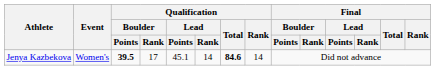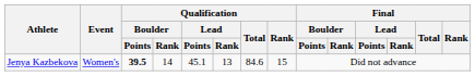 <table class=wikitable style=font-size:90%;text-align:center>
 <tr>
 <th rowspan=3>Athlete</th>
 <th rowspan=3>Event</th>
 <th colspan=6>Qualification</th>
 <th colspan="6">Final</th>
 </tr>
 <tr style=font-size: 95%>
 <th colspan=2>Boulder</th>
 <th colspan=2>Lead</th>
 <th rowspan=2>Total</th>
 <th rowspan=2>Rank</th>
 <th colspan=2>Boulder</th>
 <th colspan=2>Lead</th>
 <th rowspan=2>Total</th>
 <th rowspan=2>Rank</th>
 </tr>
 <tr style=font-size: 95%>
 <th>Points</th>
 <th>Rank</th>
 <th>Points</th>
 <th>Rank</th>
 <th>Points</th>
 <th>Rank</th>
 <th>Points</th>
 <th>Rank</th>
 </tr>
 <tr>
 <td align=left><a href='#'>Jenya Kazbekova</a></td>
 <td align=left rowspan=2><a href='#'>Women's</a></td>
 <td><strong>39.5</strong></td>
-<td>17</td>
+<td>14</td>
 <td>45.1</td>
-<td>14</td>
-<td><strong>84.6</strong></td>
-<td>14</td>
+<td>13</td>
+<td>84.6</td>
+<td>15</td>
 <td colspan=6>Did not advance</td>
 </tr>
 </table>
